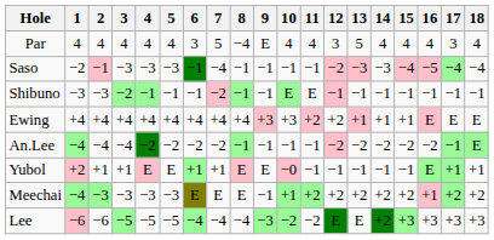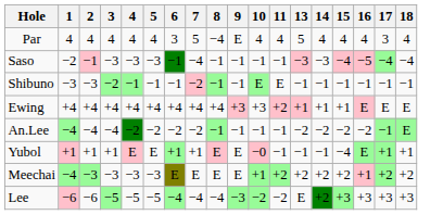 <table class="wikitable" style="text-align:center; font-size:90%;">
 <tr>
 <th>Hole</th>
 <th>1</th>
 <th>2</th>
 <th>3</th>
 <th>4</th>
 <th>5</th>
 <th>6</th>
 <th>7</th>
 <th>8</th>
 <th>9</th>
 <th>10</th>
 <th>11</th>
-<th>12</th>
 <th>13</th>
 <th>14</th>
 <th>15</th>
 <th>16</th>
 <th>17</th>
 <th>18</th>
 </tr>
 <tr>
 <td>Par</td>
 <td>4</td>
 <td>4</td>
 <td>4</td>
 <td>4</td>
 <td>4</td>
 <td>3</td>
 <td>5</td>
 <td>−4</td>
 <td>E</td>
 <td>4</td>
 <td>4</td>
-<td>3</td>
 <td>5</td>
 <td>4</td>
 <td>4</td>
 <td>4</td>
 <td>3</td>
 <td>4</td>
 </tr>
 <tr>
 <td align=left> Saso</td>
 <td>−2</td>
 <td style="background: Pink;">−1</td>
 <td>−3</td>
 <td>−3</td>
 <td>−3</td>
 <td style="background: Green;">−1</td>
 <td>−4</td>
 <td>−1</td>
 <td>−1</td>
 <td>−1</td>
 <td>−1</td>
-<td style="background: Pink;">−2</td>
 <td style="background: Pink;">−3</td>
 <td>−3</td>
 <td style="background: Pink;">−4</td>
 <td style="background: Pink;">−5</td>
 <td style="background: PaleGreen;">−4</td>
 <td>−4</td>
 </tr>
 <tr>
 <td align=left> Shibuno</td>
 <td>−3</td>
 <td>−3</td>
 <td style="background: PaleGreen;">−2</td>
 <td style="background: PaleGreen;">−1</td>
 <td>−1</td>
 <td>−1</td>
 <td style="background: Pink;">−2</td>
 <td style="background: PaleGreen;">−1</td>
 <td>−1</td>
 <td style="background: PaleGreen;">E</td>
 <td>E</td>
-<td style="background: Pink;">−1</td>
 <td>−1</td>
 <td>−1</td>
 <td>−1</td>
 <td>−1</td>
 <td>−1</td>
 <td>−1</td>
 </tr>
 <tr>
 <td align=left> Ewing</td>
 <td>+4</td>
 <td>+4</td>
 <td>+4</td>
 <td>+4</td>
 <td>+4</td>
 <td>+4</td>
 <td>+4</td>
 <td>+4</td>
 <td style="background: Pink;">+3</td>
 <td>+3</td>
 <td style="background: Pink;">+2</td>
-<td>+2</td>
 <td style="background: Pink;">+1</td>
 <td>+1</td>
 <td>+1</td>
 <td style="background: Pink;">E</td>
 <td>E</td>
 <td>E</td>
 </tr>
 <tr>
 <td align=left> An.Lee</td>
 <td style="background: PaleGreen;">−4</td>
 <td>−4</td>
 <td>−4</td>
 <td style="background: Green;">−2</td>
 <td>−2</td>
 <td>−2</td>
 <td>−2</td>
 <td style="background: PaleGreen;">−1</td>
 <td>−1</td>
 <td>−1</td>
 <td>−1</td>
-<td style="background: Pink;">−2</td>
 <td>−2</td>
 <td>−2</td>
 <td>−2</td>
 <td>−2</td>
 <td style="background: PaleGreen;">−1</td>
 <td style="background: PaleGreen;">E</td>
 </tr>
 <tr>
 <td align=left> Yubol</td>
-<td style="background: Pink;">+2</td>
+<td style="background: Pink;">+1</td>
 <td>+1</td>
 <td>+1</td>
 <td style="background: Pink;">E</td>
 <td>E</td>
 <td style="background: PaleGreen;">+1</td>
 <td>+1</td>
 <td style="background: Pink;">E</td>
 <td>E</td>
 <td style="background: Pink;">−0</td>
 <td>−1</td>
 <td>−1</td>
 <td>−1</td>
-<td>−1</td>
-<td>−1</td>
+<td>−4</td>
 <td style="background: PaleGreen;">E</td>
 <td style="background: PaleGreen;">+1</td>
 <td>+1</td>
 </tr>
 <tr>
 <td align=left> Meechai</td>
 <td style="background: PaleGreen;">−4</td>
 <td style="background: PaleGreen;">−3</td>
 <td>−3</td>
 <td>−3</td>
 <td>−3</td>
 <td style="background: Olive;">E</td>
 <td>E</td>
 <td>E</td>
-<td>−1</td>
+<td>E</td>
 <td style="background: PaleGreen;">+1</td>
 <td style="background: PaleGreen;">+2</td>
-<td>+2</td>
 <td>+2</td>
 <td>+2</td>
 <td>+2</td>
 <td style="background: Pink;">+1</td>
 <td style="background: PaleGreen;">+2</td>
 <td>+2</td>
 </tr>
 <tr>
 <td align=left> Lee</td>
 <td style="background: Pink;">−6</td>
 <td>−6</td>
 <td style="background: PaleGreen;">−5</td>
 <td>−5</td>
 <td>−5</td>
 <td style="background: PaleGreen;">−4</td>
 <td>−4</td>
 <td>−4</td>
 <td style="background: PaleGreen;">−3</td>
 <td style="background: PaleGreen;">−2</td>
 <td>−2</td>
-<td style="background: Green;">E</td>
 <td>E</td>
 <td style="background: Green;">+2</td>
 <td style="background: PaleGreen;">+3</td>
 <td>+3</td>
 <td>+3</td>
 <td>+3</td>
 </tr>
 </table>
